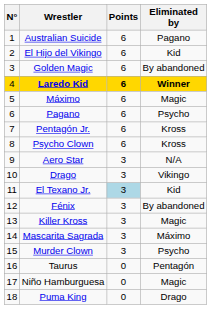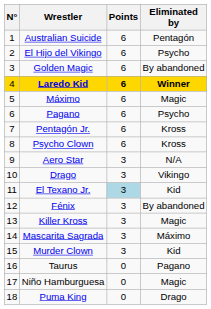 <table class="wikitable sortable" style="text-align: center">
 <tr>
 <th>N°</th>
 <th>Wrestler</th>
 <th>Points</th>
 <th>Eliminated<br>by</th>
 </tr>
 <tr>
 <td>1</td>
 <td><a href='#'>Australian Suicide</a></td>
 <td>6</td>
-<td>Pagano</td>
+<td>Pentagón</td>
 </tr>
 <tr>
 <td>2</td>
 <td><a href='#'>El Hijo del Vikingo</a></td>
 <td>6</td>
-<td>Kid</td>
+<td>Psycho</td>
 </tr>
 <tr>
 <td>3</td>
 <td><a href='#'>Golden Magic</a></td>
 <td>6</td>
 <td>By abandoned</td>
 </tr>
 <tr style="background: gold;">
 <td>4</td>
 <td><strong><a href='#'>Laredo Kid</a></strong></td>
 <td><strong>6</strong></td>
 <td><strong>Winner</strong></td>
 </tr>
 <tr>
 <td>5</td>
 <td><a href='#'>Máximo</a></td>
 <td>6</td>
 <td>Magic</td>
 </tr>
 <tr>
 <td>6</td>
 <td><a href='#'>Pagano</a></td>
 <td>6</td>
 <td>Psycho</td>
 </tr>
 <tr>
 <td>7</td>
 <td><a href='#'>Pentagón Jr.</a></td>
 <td>6</td>
 <td>Kross</td>
 </tr>
 <tr>
 <td>8</td>
 <td><a href='#'>Psycho Clown</a></td>
 <td>6</td>
 <td>Kross</td>
 </tr>
 <tr>
 <td>9</td>
 <td><a href='#'>Aero Star</a></td>
 <td>3</td>
 <td>N/A</td>
 </tr>
 <tr>
 <td>10</td>
 <td><a href='#'>Drago</a></td>
 <td>3</td>
 <td>Vikingo</td>
 </tr>
 <tr>
 <td>11</td>
 <td><a href='#'>El Texano Jr.</a></td>
 <td style="background: lightblue;">3</td>
 <td>Kid</td>
 </tr>
 <tr>
 <td>12</td>
 <td><a href='#'>Fénix</a></td>
 <td>3</td>
 <td>By abandoned</td>
 </tr>
 <tr>
 <td>13</td>
 <td><a href='#'>Killer Kross</a></td>
 <td>3</td>
 <td>Magic</td>
 </tr>
 <tr>
 <td>14</td>
 <td><a href='#'>Mascarita Sagrada</a></td>
 <td>3</td>
 <td>Máximo</td>
 </tr>
 <tr>
 <td>15</td>
 <td><a href='#'>Murder Clown</a></td>
 <td>3</td>
-<td>Psycho</td>
+<td>Kid</td>
 </tr>
 <tr>
 <td>16</td>
 <td>Taurus</td>
 <td>0</td>
-<td>Pentagón</td>
+<td>Pagano</td>
 </tr>
 <tr>
 <td>17</td>
 <td>Niño Hamburguesa</td>
 <td>0</td>
 <td>Magic</td>
 </tr>
 <tr>
 <td>18</td>
 <td><a href='#'>Puma King</a></td>
 <td>0</td>
 <td>Drago</td>
 </tr>
 </table>
